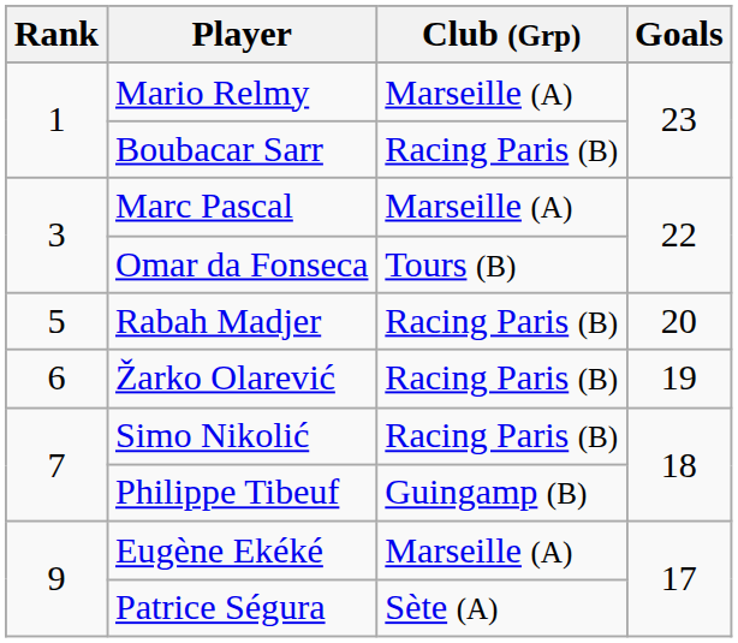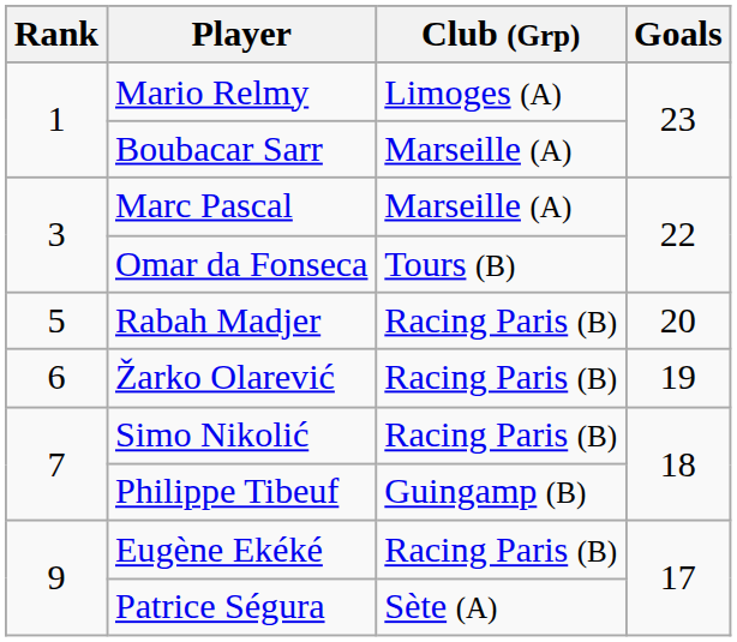 <table class="wikitable" style="text-align:center">
 <tr>
 <th>Rank</th>
 <th>Player</th>
 <th>Club <small>(Grp)</small></th>
 <th>Goals</th>
 </tr>
 <tr>
 <td rowspan="2">1</td>
 <td align="left"> <a href='#'>Mario Relmy</a></td>
-<td align="left"><a href='#'>Marseille</a> <small>(A)</small></td>
+<td align="left"><a href='#'>Limoges</a> <small>(A)</small></td>
 <td rowspan="2">23</td>
 </tr>
 <tr>
 <td align="left"> <a href='#'>Boubacar Sarr</a></td>
-<td align="left"><a href='#'>Racing Paris</a> <small>(B)</small></td>
+<td align="left"><a href='#'>Marseille</a> <small>(A)</small></td>
 </tr>
 <tr>
 <td rowspan="2">3</td>
 <td align="left"> <a href='#'>Marc Pascal</a></td>
 <td align="left"><a href='#'>Marseille</a> <small>(A)</small></td>
 <td rowspan="2">22</td>
 </tr>
 <tr>
 <td align="left"> <a href='#'>Omar da Fonseca</a></td>
 <td align="left"><a href='#'>Tours</a> <small>(B)</small></td>
 </tr>
 <tr>
 <td>5</td>
 <td align="left"> <a href='#'>Rabah Madjer</a></td>
 <td align="left"><a href='#'>Racing Paris</a> <small>(B)</small></td>
 <td>20</td>
 </tr>
 <tr>
 <td>6</td>
 <td align="left"> <a href='#'>Žarko Olarević</a></td>
 <td align="left"><a href='#'>Racing Paris</a> <small>(B)</small></td>
 <td>19</td>
 </tr>
 <tr>
 <td rowspan="2">7</td>
 <td align="left"> <a href='#'>Simo Nikolić</a></td>
 <td align="left"><a href='#'>Racing Paris</a> <small>(B)</small></td>
 <td rowspan="2">18</td>
 </tr>
 <tr>
 <td align="left"> <a href='#'>Philippe Tibeuf</a></td>
 <td align="left"><a href='#'>Guingamp</a> <small>(B)</small></td>
 </tr>
 <tr>
 <td rowspan="2">9</td>
 <td align="left"> <a href='#'>Eugène Ekéké</a></td>
-<td align="left"><a href='#'>Marseille</a> <small>(A)</small></td>
+<td align="left"><a href='#'>Racing Paris</a> <small>(B)</small></td>
 <td rowspan="2">17</td>
 </tr>
 <tr>
 <td align="left"> <a href='#'>Patrice Ségura</a></td>
 <td align="left"><a href='#'>Sète</a> <small>(A)</small></td>
 </tr>
 </table>
